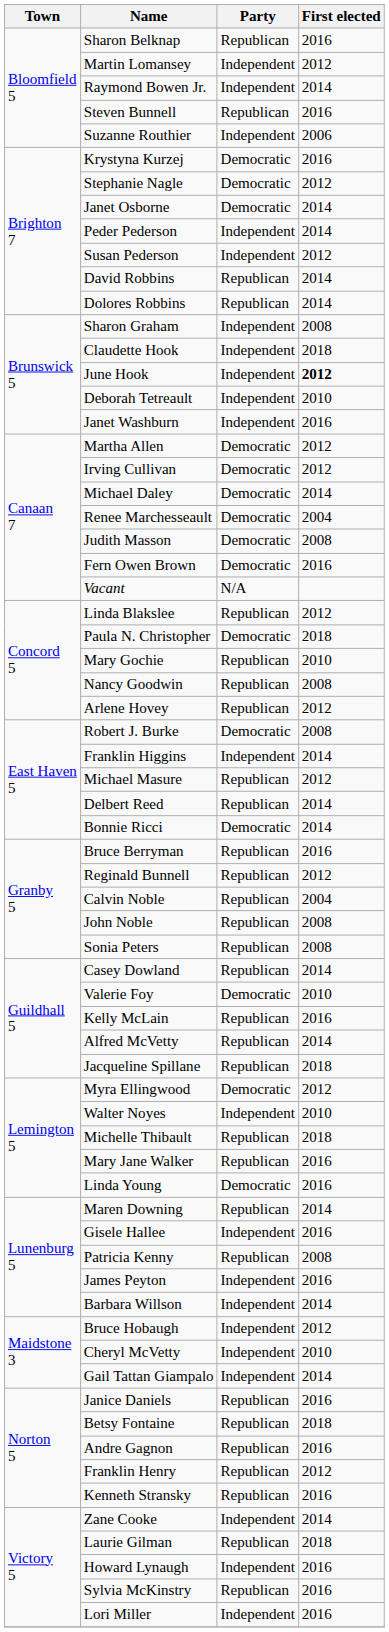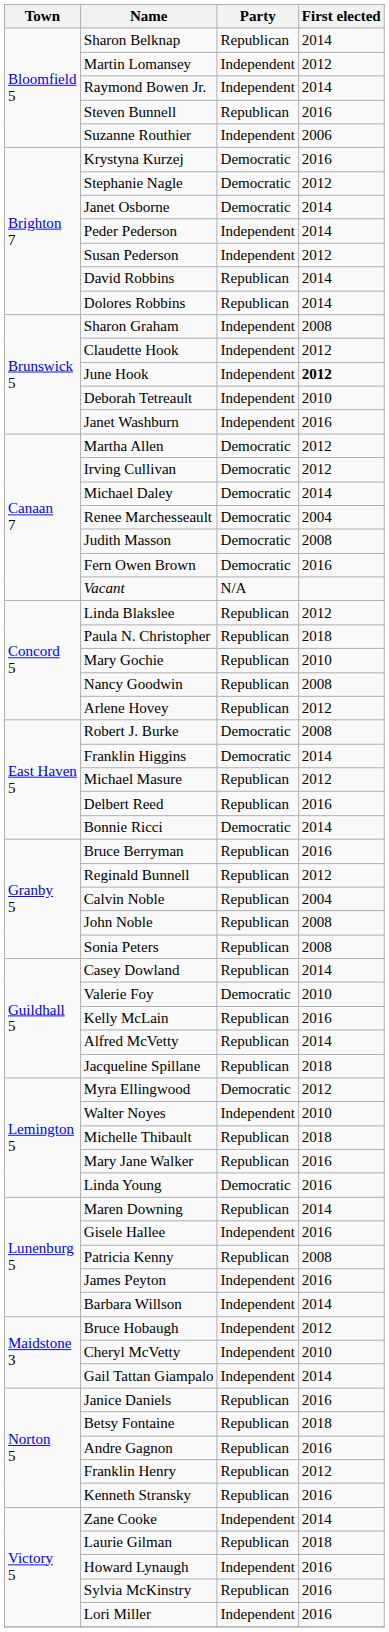 <table class="wikitable sortable">
 <tr>
 <th><strong>Town</strong></th>
 <th><strong>Name</strong></th>
 <th><strong>Party</strong></th>
 <th><strong>First elected</strong></th>
 </tr>
 <tr>
 <td rowspan=5><a href='#'>Bloomfield</a><br>5</td>
 <td>Sharon Belknap</td>
 <td>Republican</td>
-<td>2016</td>
+<td>2014</td>
 </tr>
 <tr>
 <td>Martin Lomansey</td>
 <td>Independent</td>
 <td>2012</td>
 </tr>
 <tr>
 <td>Raymond Bowen Jr.</td>
 <td>Independent</td>
 <td>2014</td>
 </tr>
 <tr>
 <td>Steven Bunnell</td>
 <td>Republican</td>
 <td>2016</td>
 </tr>
 <tr>
 <td>Suzanne Routhier</td>
 <td>Independent</td>
 <td>2006</td>
 </tr>
 <tr>
 <td rowspan=7><a href='#'>Brighton</a><br>7</td>
 <td>Krystyna Kurzej</td>
 <td>Democratic</td>
 <td>2016</td>
 </tr>
 <tr>
 <td>Stephanie Nagle</td>
 <td>Democratic</td>
 <td>2012</td>
 </tr>
 <tr>
 <td>Janet Osborne</td>
 <td>Democratic</td>
 <td>2014</td>
 </tr>
 <tr>
 <td>Peder Pederson</td>
 <td>Independent</td>
 <td>2014</td>
 </tr>
 <tr>
 <td>Susan Pederson</td>
 <td>Independent</td>
 <td>2012</td>
 </tr>
 <tr>
 <td>David Robbins</td>
 <td>Republican</td>
 <td>2014</td>
 </tr>
 <tr>
 <td>Dolores Robbins</td>
 <td>Republican</td>
 <td>2014</td>
 </tr>
 <tr>
 <td rowspan=5><a href='#'>Brunswick</a><br>5</td>
 <td>Sharon Graham</td>
 <td>Independent</td>
 <td>2008</td>
 </tr>
 <tr>
 <td>Claudette Hook</td>
 <td>Independent</td>
-<td>2018</td>
+<td>2012</td>
 </tr>
 <tr>
 <td>June Hook</td>
 <td>Independent</td>
 <td><strong>2012</strong></td>
 </tr>
 <tr>
 <td>Deborah Tetreault</td>
 <td>Independent</td>
 <td>2010</td>
 </tr>
 <tr>
 <td>Janet Washburn</td>
 <td>Independent</td>
 <td>2016</td>
 </tr>
 <tr>
 <td rowspan=7><a href='#'>Canaan</a><br>7</td>
 <td>Martha Allen</td>
 <td>Democratic</td>
 <td>2012</td>
 </tr>
 <tr>
 <td>Irving Cullivan</td>
 <td>Democratic</td>
 <td>2012</td>
 </tr>
 <tr>
 <td>Michael Daley</td>
 <td>Democratic</td>
 <td>2014</td>
 </tr>
 <tr>
 <td>Renee Marchesseault</td>
 <td>Democratic</td>
 <td>2004</td>
 </tr>
 <tr>
 <td>Judith Masson</td>
 <td>Democratic</td>
 <td>2008</td>
 </tr>
 <tr>
 <td>Fern Owen Brown</td>
 <td>Democratic</td>
 <td>2016</td>
 </tr>
 <tr>
 <td><em>Vacant</em></td>
 <td>N/A</td>
 <td></td>
 </tr>
 <tr>
 <td rowspan=5><a href='#'>Concord</a><br>5</td>
 <td>Linda Blakslee</td>
 <td>Republican</td>
 <td>2012</td>
 </tr>
 <tr>
 <td>Paula N. Christopher</td>
-<td>Democratic</td>
+<td>Republican</td>
 <td>2018</td>
 </tr>
 <tr>
 <td>Mary Gochie</td>
 <td>Republican</td>
 <td>2010</td>
 </tr>
 <tr>
 <td>Nancy Goodwin</td>
 <td>Republican</td>
 <td>2008</td>
 </tr>
 <tr>
 <td>Arlene Hovey</td>
 <td>Republican</td>
 <td>2012</td>
 </tr>
 <tr>
 <td rowspan=5><a href='#'>East Haven</a><br>5</td>
 <td>Robert J. Burke</td>
 <td>Democratic</td>
 <td>2008</td>
 </tr>
 <tr>
 <td>Franklin Higgins</td>
-<td>Independent</td>
+<td>Democratic</td>
 <td>2014</td>
 </tr>
 <tr>
 <td>Michael Masure</td>
 <td>Republican</td>
 <td>2012</td>
 </tr>
 <tr>
 <td>Delbert Reed</td>
 <td>Republican</td>
-<td>2014</td>
+<td>2016</td>
 </tr>
 <tr>
 <td>Bonnie Ricci</td>
 <td>Democratic</td>
 <td>2014</td>
 </tr>
 <tr>
 <td rowspan=5><a href='#'>Granby</a><br>5</td>
 <td>Bruce Berryman</td>
 <td>Republican</td>
 <td>2016</td>
 </tr>
 <tr>
 <td>Reginald Bunnell</td>
 <td>Republican</td>
 <td>2012</td>
 </tr>
 <tr>
 <td>Calvin Noble</td>
 <td>Republican</td>
 <td>2004</td>
 </tr>
 <tr>
 <td>John Noble</td>
 <td>Republican</td>
 <td>2008</td>
 </tr>
 <tr>
 <td>Sonia Peters</td>
 <td>Republican</td>
 <td>2008</td>
 </tr>
 <tr>
 <td rowspan=5><a href='#'>Guildhall</a><br>5</td>
 <td>Casey Dowland</td>
 <td>Republican</td>
 <td>2014</td>
 </tr>
 <tr>
 <td>Valerie Foy</td>
 <td>Democratic</td>
 <td>2010</td>
 </tr>
 <tr>
 <td>Kelly McLain</td>
 <td>Republican</td>
 <td>2016</td>
 </tr>
 <tr>
 <td>Alfred McVetty</td>
 <td>Republican</td>
 <td>2014</td>
 </tr>
 <tr>
 <td>Jacqueline Spillane</td>
 <td>Republican</td>
 <td>2018</td>
 </tr>
 <tr>
 <td rowspan=5><a href='#'>Lemington</a><br>5</td>
 <td>Myra Ellingwood</td>
 <td>Democratic</td>
 <td>2012</td>
 </tr>
 <tr>
 <td>Walter Noyes</td>
 <td>Independent</td>
 <td>2010</td>
 </tr>
 <tr>
 <td>Michelle Thibault</td>
 <td>Republican</td>
 <td>2018</td>
 </tr>
 <tr>
 <td>Mary Jane Walker</td>
 <td>Republican</td>
 <td>2016</td>
 </tr>
 <tr>
 <td>Linda Young</td>
 <td>Democratic</td>
 <td>2016</td>
 </tr>
 <tr>
 <td rowspan=5><a href='#'>Lunenburg</a><br>5</td>
 <td>Maren Downing</td>
 <td>Republican</td>
 <td>2014</td>
 </tr>
 <tr>
 <td>Gisele Hallee</td>
 <td>Independent</td>
 <td>2016</td>
 </tr>
 <tr>
 <td>Patricia Kenny</td>
 <td>Republican</td>
 <td>2008</td>
 </tr>
 <tr>
 <td>James Peyton</td>
 <td>Independent</td>
 <td>2016</td>
 </tr>
 <tr>
 <td>Barbara Willson</td>
 <td>Independent</td>
 <td>2014</td>
 </tr>
 <tr>
 <td rowspan=3><a href='#'>Maidstone</a><br>3</td>
 <td>Bruce Hobaugh</td>
 <td>Independent</td>
 <td>2012</td>
 </tr>
 <tr>
 <td>Cheryl McVetty</td>
 <td>Independent</td>
 <td>2010</td>
 </tr>
 <tr>
 <td>Gail Tattan Giampalo</td>
 <td>Independent</td>
 <td>2014</td>
 </tr>
 <tr>
 <td rowspan=5><a href='#'>Norton</a><br>5</td>
 <td>Janice Daniels</td>
 <td>Republican</td>
 <td>2016</td>
 </tr>
 <tr>
 <td>Betsy Fontaine</td>
 <td>Republican</td>
 <td>2018</td>
 </tr>
 <tr>
 <td>Andre Gagnon</td>
 <td>Republican</td>
 <td>2016</td>
 </tr>
 <tr>
 <td>Franklin Henry</td>
 <td>Republican</td>
 <td>2012</td>
 </tr>
 <tr>
 <td>Kenneth Stransky</td>
 <td>Republican</td>
 <td>2016</td>
 </tr>
 <tr>
 <td rowspan=5><a href='#'>Victory</a><br>5</td>
 <td>Zane Cooke</td>
 <td>Independent</td>
 <td>2014</td>
 </tr>
 <tr>
 <td>Laurie Gilman</td>
 <td>Republican</td>
 <td>2018</td>
 </tr>
 <tr>
 <td>Howard Lynaugh</td>
 <td>Independent</td>
 <td>2016</td>
 </tr>
 <tr>
 <td>Sylvia McKinstry</td>
 <td>Republican</td>
 <td>2016</td>
 </tr>
 <tr>
 <td>Lori Miller</td>
 <td>Independent</td>
 <td>2016</td>
 </tr>
 <tr>
 </tr>
 </table>
